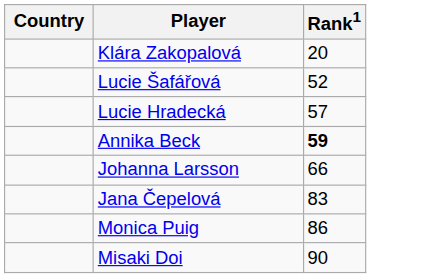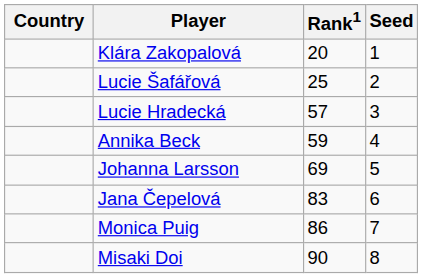 <table class="sortable wikitable">
 <tr>
 <th width="70">Country</th>
 <th width="175">Player</th>
 <th>Rank<sup>1</sup></th>
+<th>Seed</th>
 </tr>
 <tr>
 <td></td>
 <td><a href='#'>Klára Zakopalová</a></td>
 <td>20</td>
+<td>1</td>
 </tr>
 <tr>
 <td></td>
 <td><a href='#'>Lucie Šafářová</a></td>
-<td>52</td>
+<td>25</td>
+<td>2</td>
 </tr>
 <tr>
 <td></td>
 <td><a href='#'>Lucie Hradecká</a></td>
 <td>57</td>
+<td>3</td>
 </tr>
 <tr>
 <td></td>
 <td><a href='#'>Annika Beck</a></td>
-<td><strong>59</strong></td>
+<td>59</td>
+<td>4</td>
 </tr>
 <tr>
 <td></td>
 <td><a href='#'>Johanna Larsson</a></td>
-<td>66</td>
+<td>69</td>
+<td>5</td>
 </tr>
 <tr>
 <td></td>
 <td><a href='#'>Jana Čepelová</a></td>
 <td>83</td>
+<td>6</td>
 </tr>
 <tr>
 <td></td>
 <td><a href='#'>Monica Puig</a></td>
 <td>86</td>
+<td>7</td>
 </tr>
 <tr>
 <td></td>
 <td><a href='#'>Misaki Doi</a></td>
 <td>90</td>
+<td>8</td>
 </tr>
 </table>
